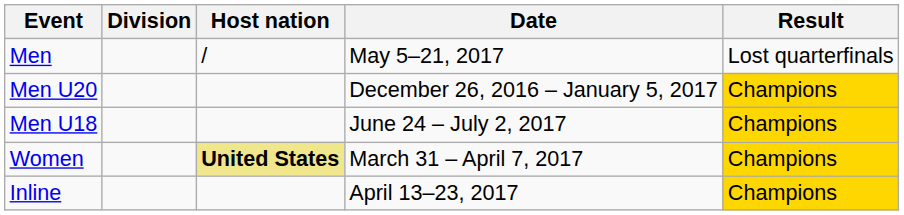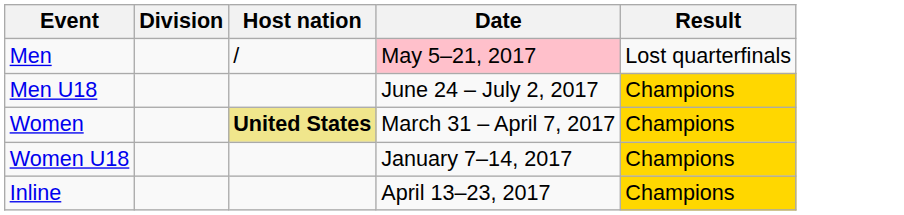 <table class="wikitable">
 <tr>
 <th>Event</th>
 <th>Division</th>
 <th>Host nation</th>
 <th>Date</th>
 <th>Result</th>
 </tr>
 <tr>
 <td><a href='#'>Men</a></td>
 <td></td>
 <td> / </td>
-<td>May 5–21, 2017</td>
+<td style="background: pink;">May 5–21, 2017</td>
 <td>Lost quarterfinals<br></td>
-</tr>
-<tr>
-<td><a href='#'>Men U20</a></td>
-<td></td>
-<td></td>
-<td>December 26, 2016 – January 5, 2017</td>
-<td style="background:#FFD700">Champions<br></td>
 </tr>
 <tr>
 <td><a href='#'>Men U18</a></td>
 <td></td>
 <td></td>
 <td>June 24 – July 2, 2017</td>
 <td style="background:#FFD700">Champions<br></td>
 </tr>
 <tr>
 <td><a href='#'>Women</a></td>
 <td></td>
 <td style="background: khaki;"> <strong>United States</strong></td>
 <td>March 31 – April 7, 2017</td>
 <td style="background:#FFD700">Champions<br></td>
 </tr>
 <tr>
+<td><a href='#'>Women U18</a></td>
+<td></td>
+<td></td>
+<td>January 7–14, 2017</td>
+<td style="background:#FFD700">Champions<br></td>
+</tr>
+<tr>
 <td><a href='#'>Inline</a></td>
 <td></td>
 <td></td>
 <td>April 13–23, 2017</td>
 <td style="background:#FFD700">Champions<br></td>
 </tr>
 </table>
